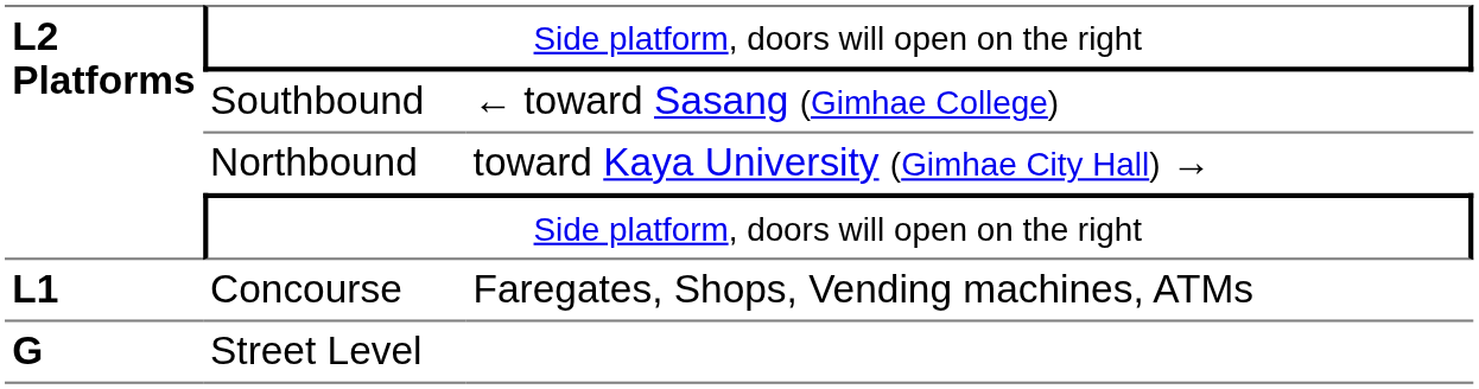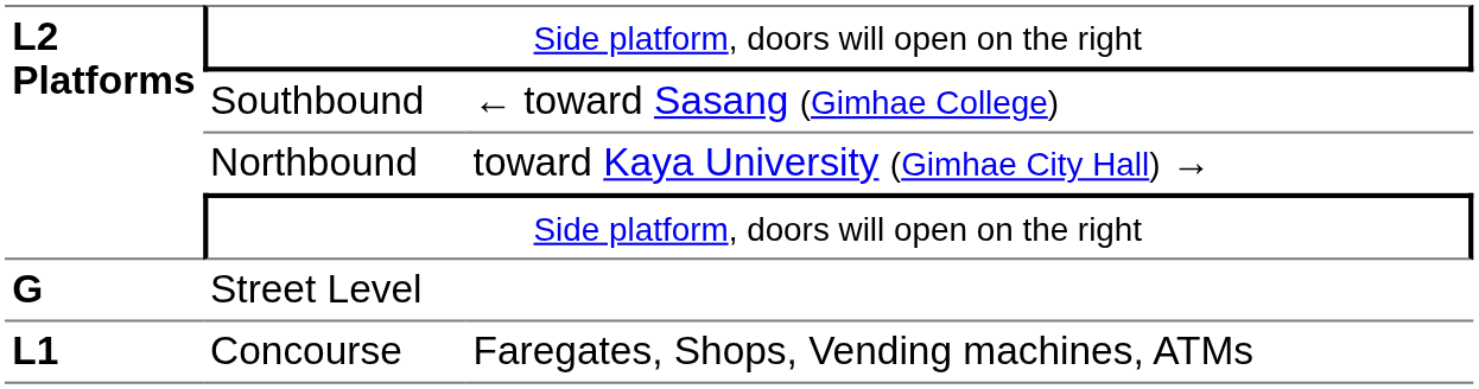 <table table border=0 cellspacing=0 cellpadding=3>
 <tr>
 <td style="border-top:solid 1px gray;border-bottom:solid 1px gray;" rowspan=4 valign=top><strong>L2<br>Platforms</strong></td>
 <td style="border-top:solid 1px gray;border-right:solid 2px black;border-left:solid 2px black;border-bottom:solid 2px black;text-align:center;" colspan=2><small><a href='#'>Side platform</a>, doors will open on the right</small></td>
 </tr>
 <tr>
 <td style="border-bottom:solid 1px gray;">Southbound</td>
 <td style="border-bottom:solid 1px gray;">←  toward <a href='#'>Sasang</a> <small>(<a href='#'>Gimhae College</a>)</small></td>
 </tr>
 <tr>
 <td>Northbound</td>
 <td>  toward <a href='#'>Kaya University</a> <small>(<a href='#'>Gimhae City Hall</a>)</small> →</td>
 </tr>
 <tr>
 <td style="border-top:solid 2px black;border-right:solid 2px black;border-left:solid 2px black;border-bottom:solid 1px gray;text-align:center;" colspan=2><small><a href='#'>Side platform</a>, doors will open on the right</small></td>
 </tr>
 <tr>
+<td style="border-bottom:solid 1px gray;" width=50 valign=top><strong>G</strong></td>
+<td style="border-bottom:solid 1px gray;" width=100 valign=top>Street Level</td>
+<td style="border-bottom:solid 1px gray;" width=400 valign=top></td>
+</tr>
+<tr>
 <td style="border-bottom:solid 1px gray;" width=50 valign=top><strong>L1</strong></td>
 <td style="border-bottom:solid 1px gray;" width=100 valign=top>Concourse</td>
 <td style="border-bottom:solid 1px gray;" width=400 valign=top>Faregates, Shops, Vending machines, ATMs</td>
 </tr>
-<tr>
-<td style="border-bottom:solid 1px gray;" width=50 valign=top><strong>G</strong></td>
-<td style="border-bottom:solid 1px gray;" width=100 valign=top>Street Level</td>
-<td style="border-bottom:solid 1px gray;" width=400 valign=top></td>
-</tr>
 </table>
